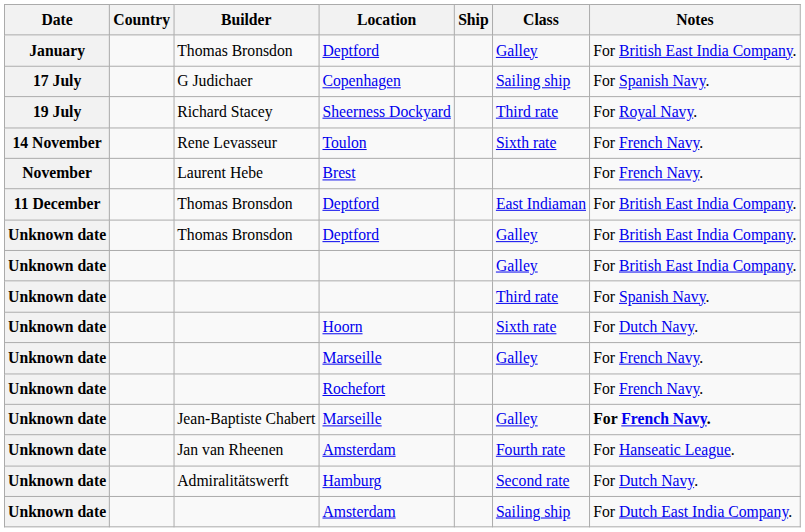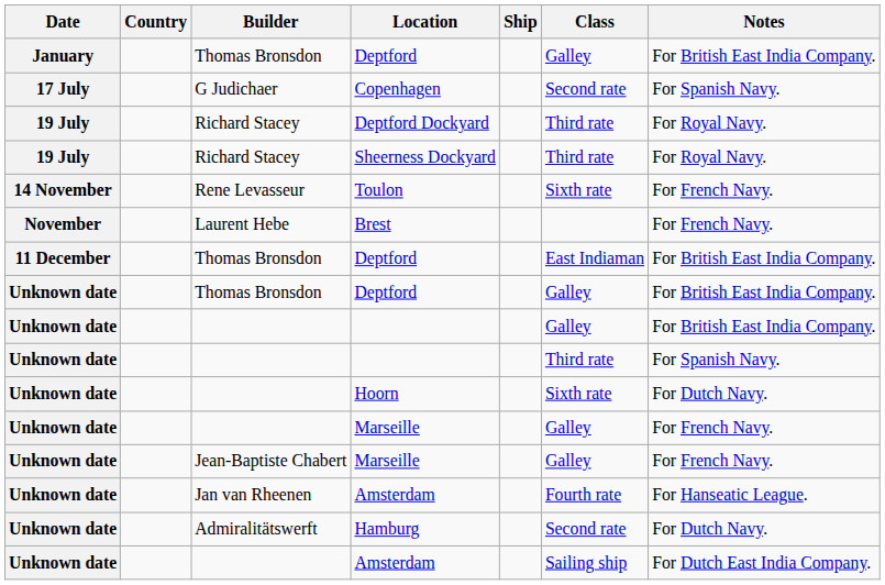 <table class="wikitable sortable" style="font-size:1.00em; line-height:1.5em;">
 <tr>
 <th>Date</th>
 <th>Country</th>
 <th>Builder</th>
 <th>Location</th>
 <th>Ship</th>
 <th>Class</th>
 <th>Notes</th>
 </tr>
 <tr ---->
 <th>January</th>
 <td></td>
 <td>Thomas Bronsdon</td>
 <td><a href='#'>Deptford</a></td>
 <td><strong></strong></td>
 <td><a href='#'>Galley</a></td>
 <td>For <a href='#'>British East India Company</a>.</td>
 </tr>
 <tr ---->
 <th>17 July</th>
 <td></td>
 <td>G Judichaer</td>
 <td><a href='#'>Copenhagen</a></td>
 <td><strong></strong></td>
-<td><a href='#'>Sailing ship</a></td>
+<td><a href='#'>Second rate</a></td>
 <td>For <a href='#'>Spanish Navy</a>.</td>
+</tr>
+<tr ---->
+<th>19 July</th>
+<td></td>
+<td>Richard Stacey</td>
+<td><a href='#'>Deptford Dockyard</a></td>
+<td><strong></strong></td>
+<td><a href='#'>Third rate</a></td>
+<td>For <a href='#'>Royal Navy</a>.</td>
 </tr>
 <tr ---->
 <th>19 July</th>
 <td></td>
 <td>Richard Stacey</td>
 <td><a href='#'>Sheerness Dockyard</a></td>
 <td><strong></strong></td>
 <td><a href='#'>Third rate</a></td>
 <td>For <a href='#'>Royal Navy</a>.</td>
 </tr>
 <tr ---->
 <th>14 November</th>
 <td></td>
 <td>Rene Levasseur</td>
 <td><a href='#'>Toulon</a></td>
 <td><strong></strong></td>
 <td><a href='#'>Sixth rate</a></td>
 <td>For <a href='#'>French Navy</a>.</td>
 </tr>
 <tr ---->
 <th>November</th>
 <td></td>
 <td>Laurent Hebe</td>
 <td><a href='#'>Brest</a></td>
 <td><strong></strong></td>
 <td></td>
 <td>For <a href='#'>French Navy</a>.</td>
 </tr>
 <tr ---->
 <th>11 December</th>
 <td></td>
 <td>Thomas Bronsdon</td>
 <td><a href='#'>Deptford</a></td>
 <td><strong></strong></td>
 <td><a href='#'>East Indiaman</a></td>
 <td>For <a href='#'>British East India Company</a>.</td>
 </tr>
 <tr ---->
 <th>Unknown date</th>
 <td></td>
 <td>Thomas Bronsdon</td>
 <td><a href='#'>Deptford</a></td>
 <td><strong></strong></td>
 <td><a href='#'>Galley</a></td>
 <td>For <a href='#'>British East India Company</a>.</td>
 </tr>
 <tr ---->
 <th>Unknown date</th>
 <td></td>
 <td></td>
 <td></td>
 <td><strong></strong></td>
 <td><a href='#'>Galley</a></td>
 <td>For <a href='#'>British East India Company</a>.</td>
 </tr>
 <tr ---->
 <th>Unknown date</th>
 <td></td>
 <td></td>
 <td></td>
 <td><strong></strong></td>
 <td><a href='#'>Third rate</a></td>
 <td>For <a href='#'>Spanish Navy</a>.</td>
 </tr>
 <tr ---->
 <th>Unknown date</th>
 <td></td>
 <td></td>
 <td><a href='#'>Hoorn</a></td>
 <td><strong></strong></td>
 <td><a href='#'>Sixth rate</a></td>
 <td>For <a href='#'>Dutch Navy</a>.</td>
 </tr>
 <tr ---->
 <th>Unknown date</th>
 <td></td>
 <td></td>
 <td><a href='#'>Marseille</a></td>
 <td><strong></strong></td>
 <td><a href='#'>Galley</a></td>
 <td>For <a href='#'>French Navy</a>.</td>
 </tr>
 <tr ---->
 <th>Unknown date</th>
 <td></td>
-<td></td>
-<td><a href='#'>Rochefort</a></td>
-<td><strong></strong></td>
-<td></td>
-<td>For <a href='#'>French Navy</a>.</td>
-</tr>
-<tr ---->
-<th>Unknown date</th>
-<td></td>
 <td>Jean-Baptiste Chabert</td>
 <td><a href='#'>Marseille</a></td>
 <td><strong></strong></td>
 <td><a href='#'>Galley</a></td>
-<td><strong>For <a href='#'>French Navy</a>.</strong></td>
+<td>For <a href='#'>French Navy</a>.</td>
 </tr>
 <tr ---->
 <th>Unknown date</th>
 <td></td>
 <td>Jan van Rheenen</td>
 <td><a href='#'>Amsterdam</a></td>
 <td><strong></strong></td>
 <td><a href='#'>Fourth rate</a></td>
 <td>For <a href='#'>Hanseatic League</a>.</td>
 </tr>
 <tr ---->
 <th>Unknown date</th>
 <td></td>
 <td>Admiralitätswerft</td>
 <td><a href='#'>Hamburg</a></td>
 <td><strong></strong></td>
 <td><a href='#'>Second rate</a></td>
 <td>For <a href='#'>Dutch Navy</a>.</td>
 </tr>
 <tr ---->
 <th>Unknown date</th>
 <td></td>
 <td></td>
 <td><a href='#'>Amsterdam</a></td>
 <td><strong></strong></td>
 <td><a href='#'>Sailing ship</a></td>
 <td>For <a href='#'>Dutch East India Company</a>.</td>
 </tr>
 </table>
